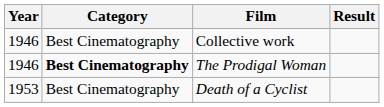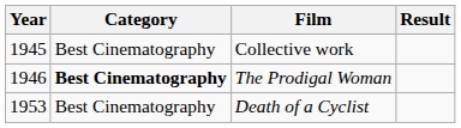 <table class="wikitable">
 <tr>
 <th>Year</th>
 <th>Category</th>
 <th>Film</th>
 <th>Result</th>
 </tr>
 <tr>
-<td>1946</td>
+<td>1945</td>
 <td>Best Cinematography</td>
 <td>Collective work</td>
 <td></td>
 </tr>
 <tr>
 <td>1946</td>
 <td><strong>Best Cinematography</strong></td>
 <td><em>The Prodigal Woman</em></td>
 <td></td>
 </tr>
 <tr>
 <td>1953</td>
 <td>Best Cinematography</td>
 <td><em>Death of a Cyclist</em></td>
 <td></td>
 </tr>
 </table>
